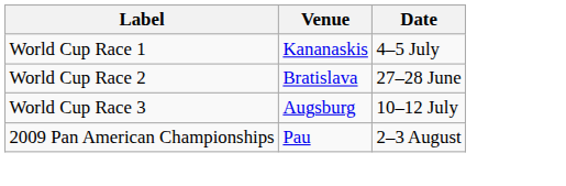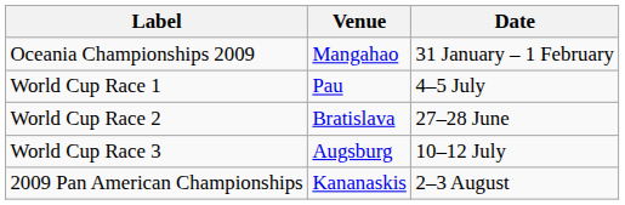 <table class="wikitable">
 <tr>
 <th>Label</th>
 <th>Venue</th>
 <th>Date</th>
 </tr>
 <tr align=left>
+<td>Oceania Championships 2009</td>
+<td align=left> <a href='#'>Mangahao</a></td>
+<td align=left>31 January – 1 February</td>
+</tr>
+<tr align=left>
 <td>World Cup Race 1</td>
-<td align=left> <a href='#'>Kananaskis</a></td>
+<td align=left> <a href='#'>Pau</a></td>
 <td align=left>4–5 July</td>
 </tr>
 <tr align=left>
 <td>World Cup Race 2</td>
 <td align=left> <a href='#'>Bratislava</a></td>
 <td align=left>27–28 June</td>
 </tr>
 <tr align=left>
 <td>World Cup Race 3</td>
 <td align=left> <a href='#'>Augsburg</a></td>
 <td align=left>10–12 July</td>
 </tr>
 <tr align=left>
 <td>2009 Pan American Championships</td>
-<td align=left> <a href='#'>Pau</a></td>
+<td align=left> <a href='#'>Kananaskis</a></td>
 <td align=left>2–3 August</td>
 </tr>
 </table>
